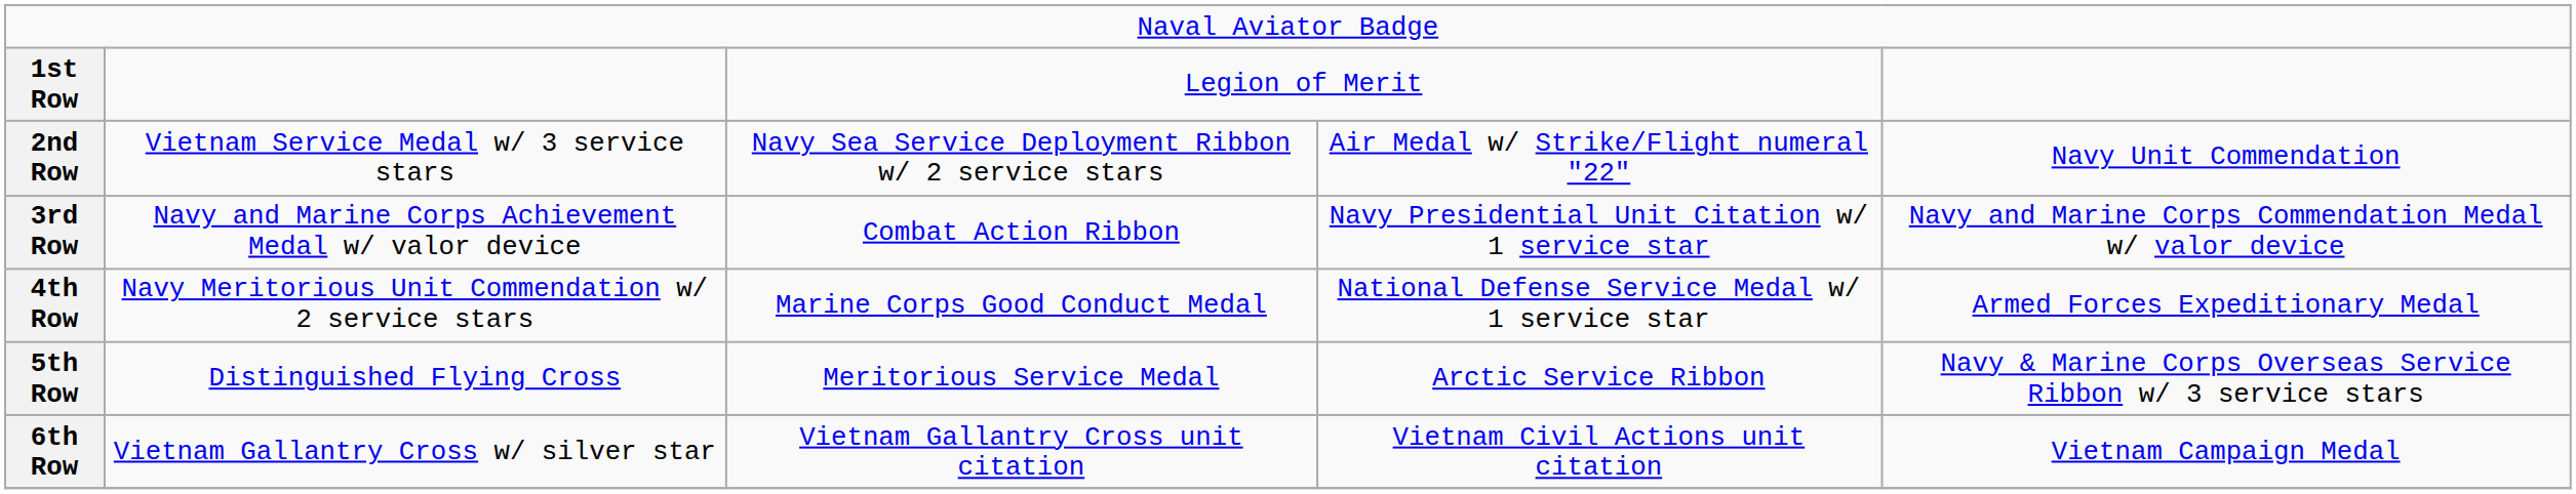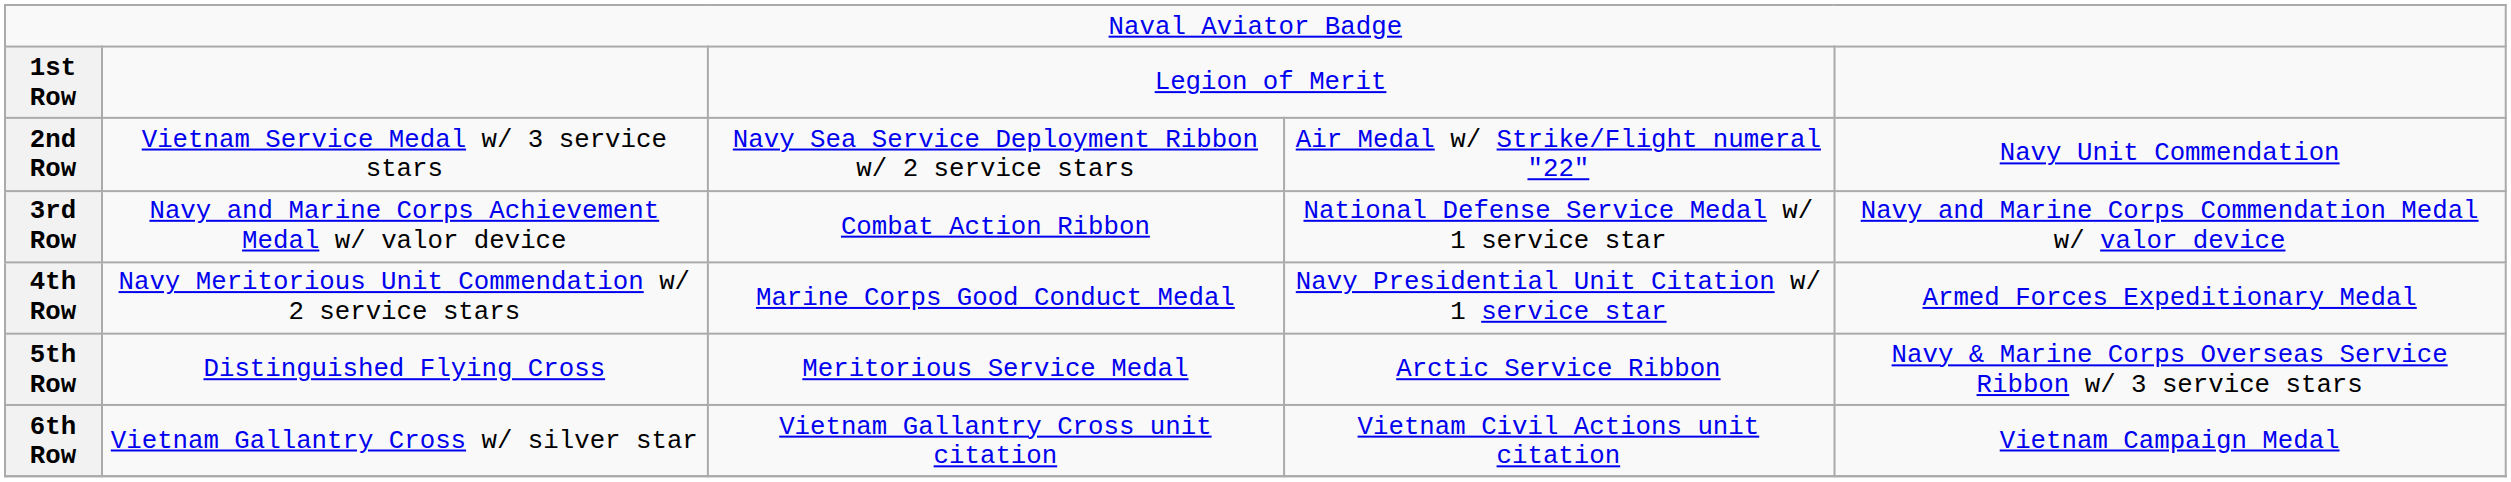 <table class="wikitable" style="margin:1em auto; text-align:center;">
 <tr>
 <td colspan="5"><a href='#'>Naval Aviator Badge</a></td>
 </tr>
 <tr>
 <th>1st Row</th>
 <td></td>
 <td colspan="2"><a href='#'>Legion of Merit</a></td>
 <td></td>
 </tr>
 <tr>
 <th>2nd Row</th>
 <td><a href='#'>Vietnam Service Medal</a> w/ 3 service stars</td>
 <td><a href='#'>Navy Sea Service Deployment Ribbon</a> w/ 2 service stars</td>
 <td><a href='#'>Air Medal</a> w/ <a href='#'>Strike/Flight numeral "22"</a></td>
 <td><a href='#'>Navy Unit Commendation</a></td>
 </tr>
 <tr>
 <th>3rd Row</th>
 <td><a href='#'>Navy and Marine Corps Achievement Medal</a> w/ valor device</td>
 <td><a href='#'>Combat Action Ribbon</a></td>
-<td><a href='#'>Navy Presidential Unit Citation</a> w/ 1 <a href='#'>service star</a></td>
+<td><a href='#'>National Defense Service Medal</a> w/ 1 service star</td>
 <td><a href='#'>Navy and Marine Corps Commendation Medal</a> w/ <a href='#'>valor device</a></td>
 </tr>
 <tr>
 <th>4th Row</th>
 <td><a href='#'>Navy Meritorious Unit Commendation</a> w/ 2 service stars</td>
 <td><a href='#'>Marine Corps Good Conduct Medal</a> </td>
-<td><a href='#'>National Defense Service Medal</a> w/ 1 service star</td>
+<td><a href='#'>Navy Presidential Unit Citation</a> w/ 1 <a href='#'>service star</a></td>
 <td><a href='#'>Armed Forces Expeditionary Medal</a></td>
 </tr>
 <tr>
 <th>5th Row</th>
 <td><a href='#'>Distinguished Flying Cross</a></td>
 <td><a href='#'>Meritorious Service Medal</a></td>
 <td><a href='#'>Arctic Service Ribbon</a></td>
 <td><a href='#'>Navy & Marine Corps Overseas Service Ribbon</a> w/ 3 service stars</td>
 </tr>
 <tr>
 <th>6th Row</th>
 <td><a href='#'>Vietnam Gallantry Cross</a> w/ silver star</td>
 <td><a href='#'>Vietnam Gallantry Cross unit citation</a></td>
 <td><a href='#'>Vietnam Civil Actions unit citation</a></td>
 <td><a href='#'>Vietnam Campaign Medal</a></td>
 </tr>
 <tr>
 </tr>
 </table>
